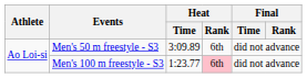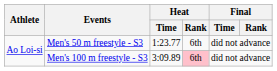 <table class=wikitable style="font-size:90%">
 <tr>
 <th rowspan="2">Athlete</th>
 <th rowspan="2">Events</th>
 <th colspan="2">Heat</th>
 <th colspan="2">Final</th>
 </tr>
 <tr>
 <th>Time</th>
 <th>Rank</th>
 <th>Time</th>
 <th>Rank</th>
 </tr>
 <tr>
 <td rowspan="2"><a href='#'>Ao Loi-si</a></td>
 <td><a href='#'>Men's 50 m freestyle - S3</a></td>
-<td align="center">3:09.89</td>
+<td align="center">1:23.77</td>
 <td align="center">6th</td>
 <td align="center" colspan=2>did not advance</td>
 </tr>
 <tr>
 <td><a href='#'>Men's 100 m freestyle - S3</a></td>
-<td align="center">1:23.77</td>
+<td align="center">3:09.89</td>
 <td align="center" style="background: pink;">6th</td>
 <td align="center" colspan=2>did not advance</td>
 </tr>
 </table>
